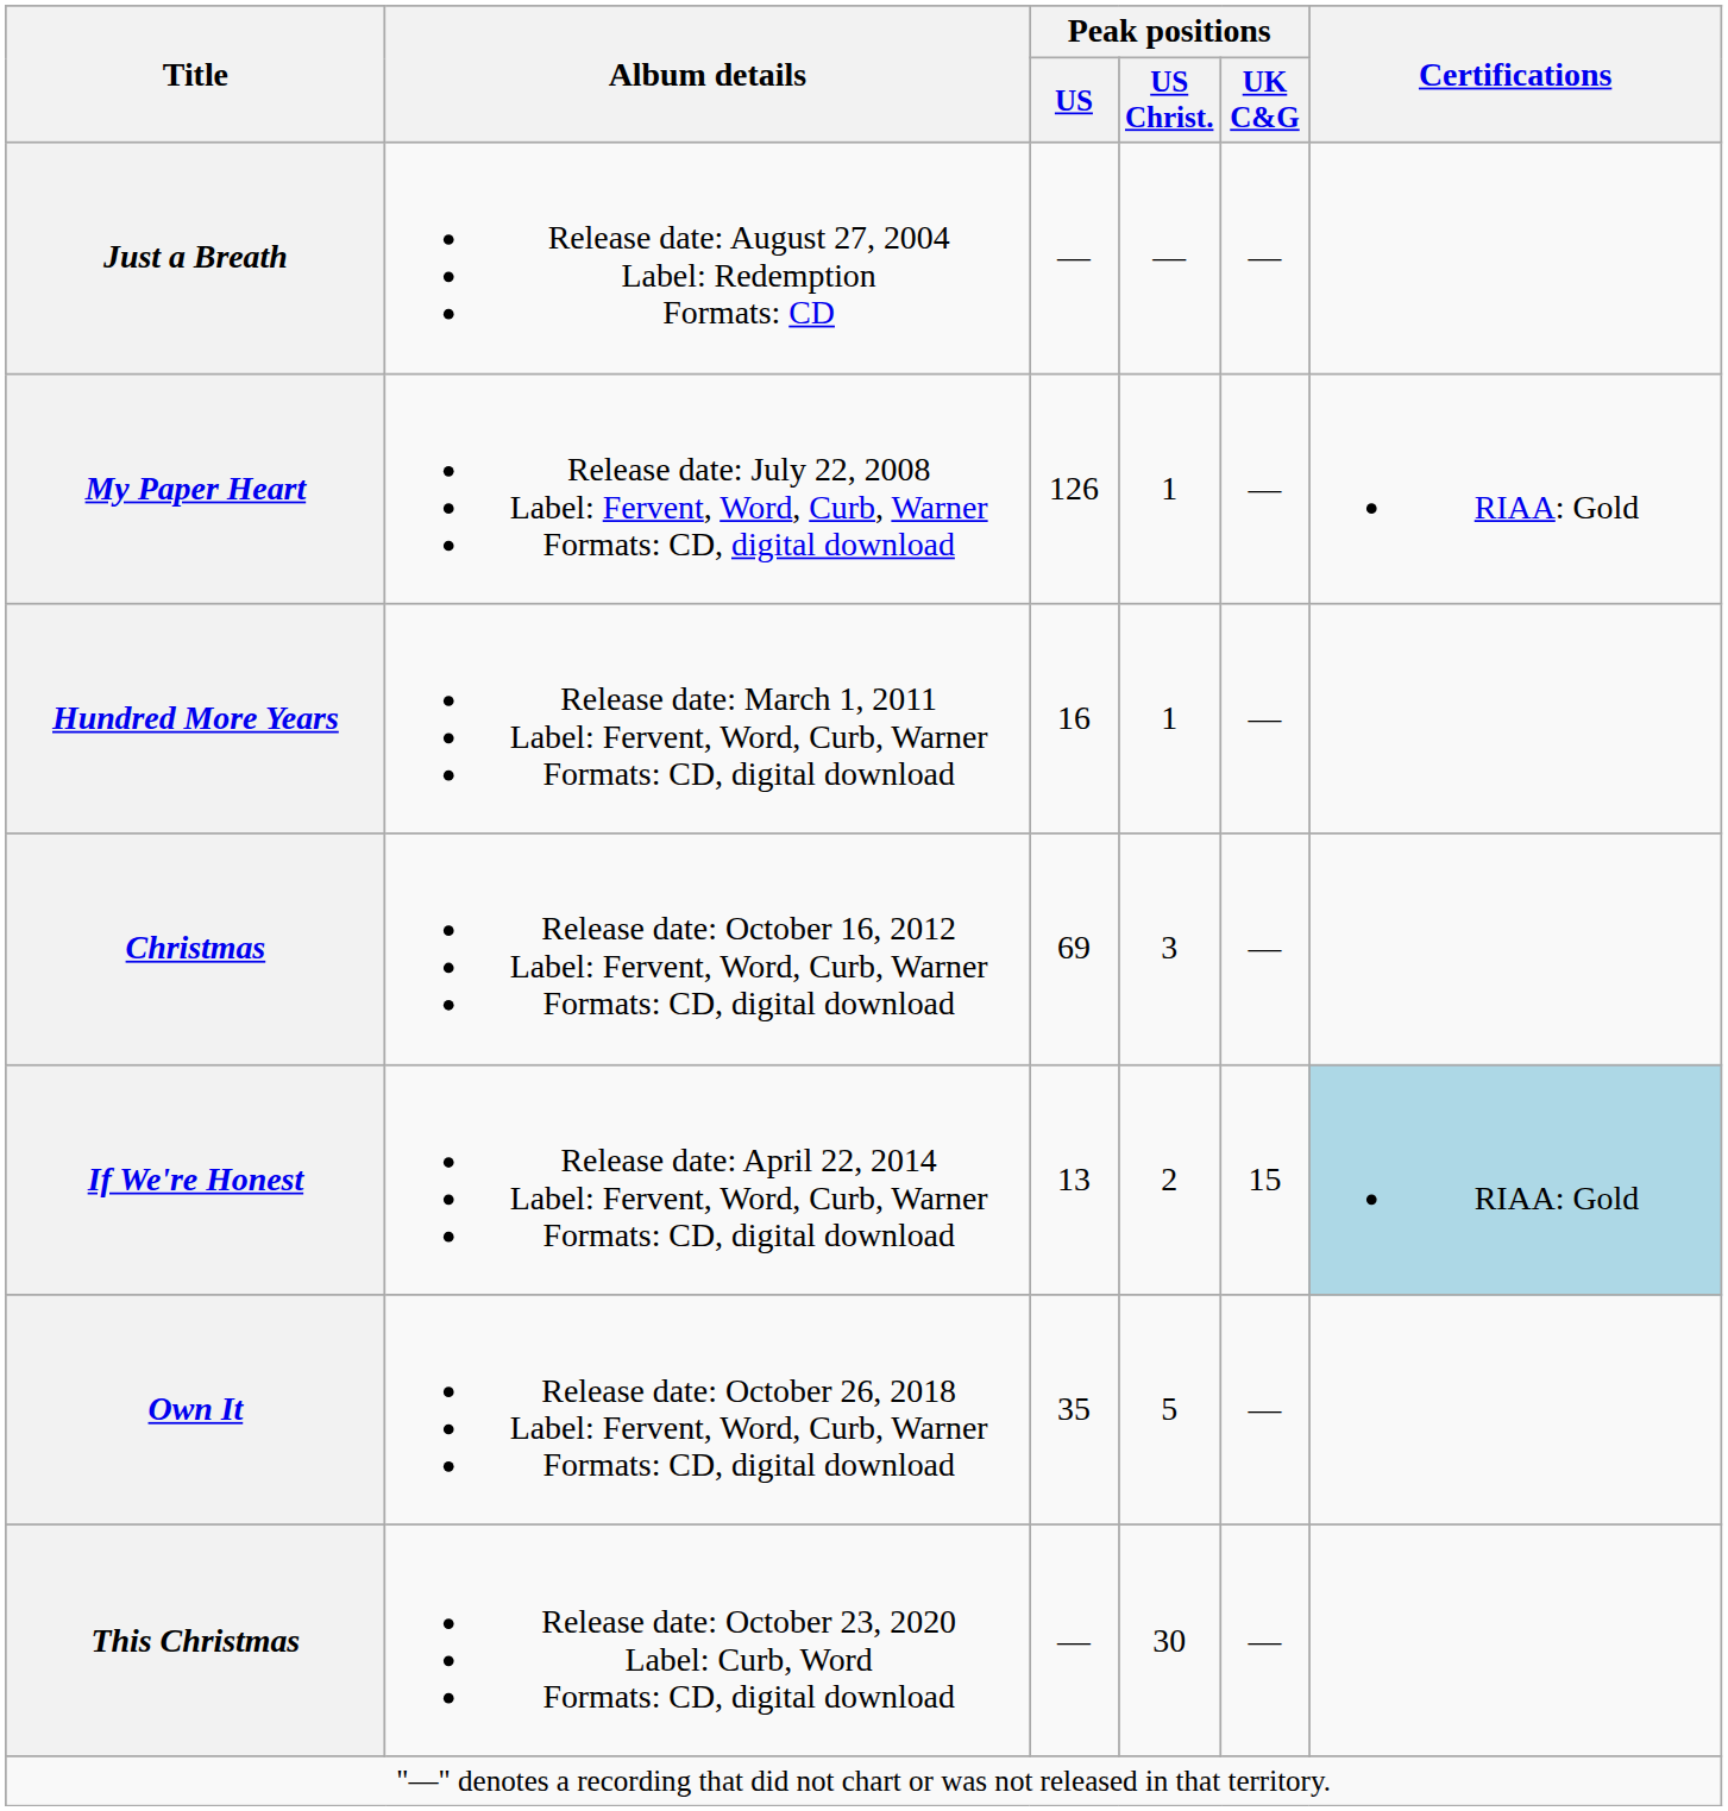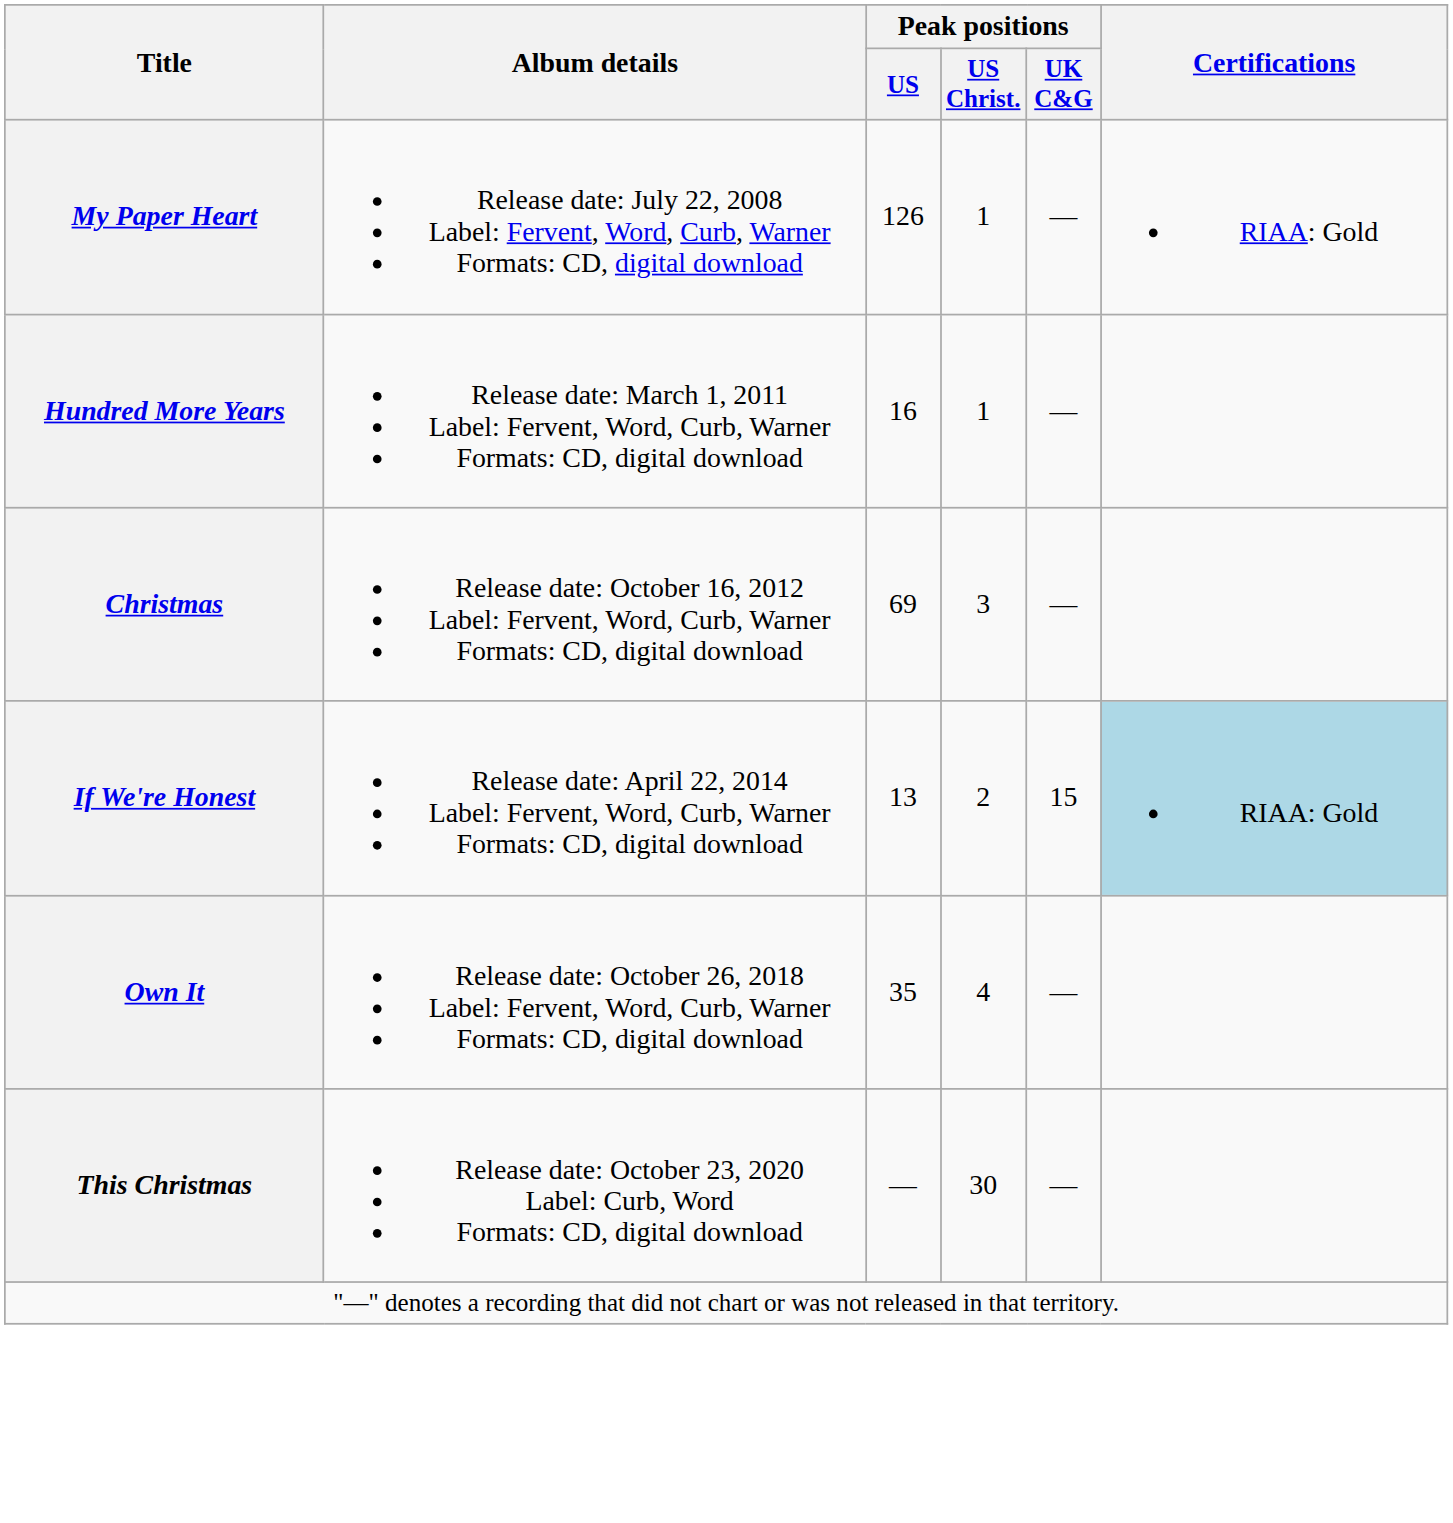 <table class="wikitable plainrowheaders" style="text-align:center;">
 <tr>
 <th scope="col" rowspan="2" style="width:11em;">Title</th>
 <th scope="col" rowspan="2" style="width:19em;">Album details</th>
 <th scope="col" colspan="3">Peak positions</th>
 <th scope="col" rowspan="2" style="width:12em;"><a href='#'>Certifications</a></th>
 </tr>
 <tr>
 <th scope="col" style="width:2.5em;font-size:90%;"><a href='#'>US</a><br></th>
 <th scope="col" style="width:2.5em;font-size:90%;"><a href='#'>US<br>Christ.</a><br></th>
 <th scope="col" style="width:2.5em;font-size:90%;"><a href='#'>UK C&G</a><br></th>
-</tr>
-<tr>
-<th scope="row"><em>Just a Breath</em></th>
-<td><br><ul><li>Release date: August 27, 2004</li><li>Label: Redemption</li><li>Formats: <a href='#'>CD</a></li></ul></td>
-<td>—</td>
-<td>—</td>
-<td>—</td>
-<td></td>
 </tr>
 <tr>
 <th scope="row"><em><a href='#'>My Paper Heart</a></em></th>
 <td><br><ul><li>Release date: July 22, 2008</li><li>Label: <a href='#'>Fervent</a>, <a href='#'>Word</a>, <a href='#'>Curb</a>, <a href='#'>Warner</a></li><li>Formats: CD, <a href='#'>digital download</a></li></ul></td>
 <td>126</td>
 <td>1</td>
 <td>—</td>
 <td><br><ul><li><a href='#'>RIAA</a>: Gold</li></ul></td>
 </tr>
 <tr>
 <th scope="row"><em><a href='#'>Hundred More Years</a></em></th>
 <td><br><ul><li>Release date: March 1, 2011</li><li>Label: Fervent, Word, Curb, Warner</li><li>Formats: CD, digital download</li></ul></td>
 <td>16</td>
 <td>1</td>
 <td>—</td>
 <td></td>
 </tr>
 <tr>
 <th scope="row"><em><a href='#'>Christmas</a></em></th>
 <td><br><ul><li>Release date: October 16, 2012</li><li>Label: Fervent, Word, Curb, Warner</li><li>Formats: CD, digital download</li></ul></td>
 <td>69</td>
 <td>3</td>
 <td>—</td>
 <td></td>
 </tr>
 <tr>
 <th scope="row"><em><a href='#'>If We're Honest</a></em></th>
 <td><br><ul><li>Release date: April 22, 2014</li><li>Label: Fervent, Word, Curb, Warner</li><li>Formats: CD, digital download</li></ul></td>
 <td>13</td>
 <td>2</td>
 <td>15</td>
 <td style="background: lightblue;"><br><ul><li>RIAA: Gold</li></ul></td>
 </tr>
 <tr>
 <th scope="row"><em><a href='#'>Own It</a></em></th>
 <td><br><ul><li>Release date: October 26, 2018</li><li>Label: Fervent, Word, Curb, Warner</li><li>Formats: CD, digital download</li></ul></td>
 <td>35</td>
-<td>5</td>
+<td>4</td>
 <td>—</td>
 <td></td>
 </tr>
 <tr>
 <th scope="row"><em>This Christmas</em></th>
 <td><br><ul><li>Release date: October 23, 2020</li><li>Label: Curb, Word</li><li>Formats: CD, digital download</li></ul></td>
 <td>—</td>
 <td>30</td>
 <td>—</td>
 <td></td>
 </tr>
 <tr>
 <td colspan="6" style="font-size:90%">"—" denotes a recording that did not chart or was not released in that territory.</td>
 </tr>
 </table>
